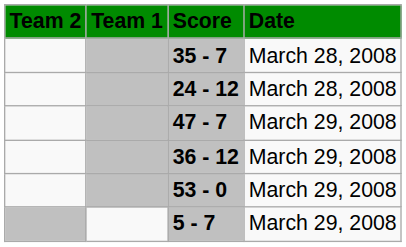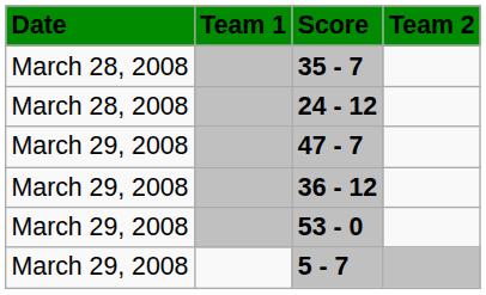 <table class="wikitable">
 <tr bgcolor="#008B00">
-<td><strong>Team 2</strong></td>
+<td><strong>Date</strong></td>
 <td><strong>Team 1</strong></td>
 <td><strong>Score</strong></td>
-<td><strong>Date</strong></td>
+<td><strong>Team 2</strong></td>
 </tr>
 <tr>
-<td></td>
+<td>March 28, 2008</td>
 <td bgcolor="silver"><strong></strong></td>
 <td bgcolor="silver"><strong>35 - 7</strong></td>
-<td>March 28, 2008</td>
+<td></td>
 </tr>
 <tr>
-<td></td>
+<td>March 28, 2008</td>
 <td bgcolor="silver"><strong></strong></td>
 <td bgcolor="silver"><strong>24 - 12</strong></td>
-<td>March 28, 2008</td>
+<td></td>
 </tr>
 <tr>
-<td></td>
+<td>March 29, 2008</td>
 <td bgcolor="silver"><strong></strong></td>
 <td bgcolor="silver"><strong>47 - 7</strong></td>
-<td>March 29, 2008</td>
+<td></td>
 </tr>
 <tr>
-<td></td>
+<td>March 29, 2008</td>
 <td bgcolor="silver"><strong></strong></td>
 <td bgcolor="silver"><strong>36 - 12</strong></td>
-<td>March 29, 2008</td>
+<td></td>
 </tr>
 <tr>
-<td></td>
+<td>March 29, 2008</td>
 <td bgcolor="silver"><strong></strong></td>
 <td bgcolor="silver"><strong>53 - 0</strong></td>
-<td>March 29, 2008</td>
+<td></td>
 </tr>
 <tr>
-<td bgcolor="silver"><strong></strong></td>
+<td>March 29, 2008</td>
 <td></td>
 <td bgcolor="silver"><strong>5 - 7</strong></td>
-<td>March 29, 2008</td>
+<td bgcolor="silver"><strong></strong></td>
 </tr>
 </table>
